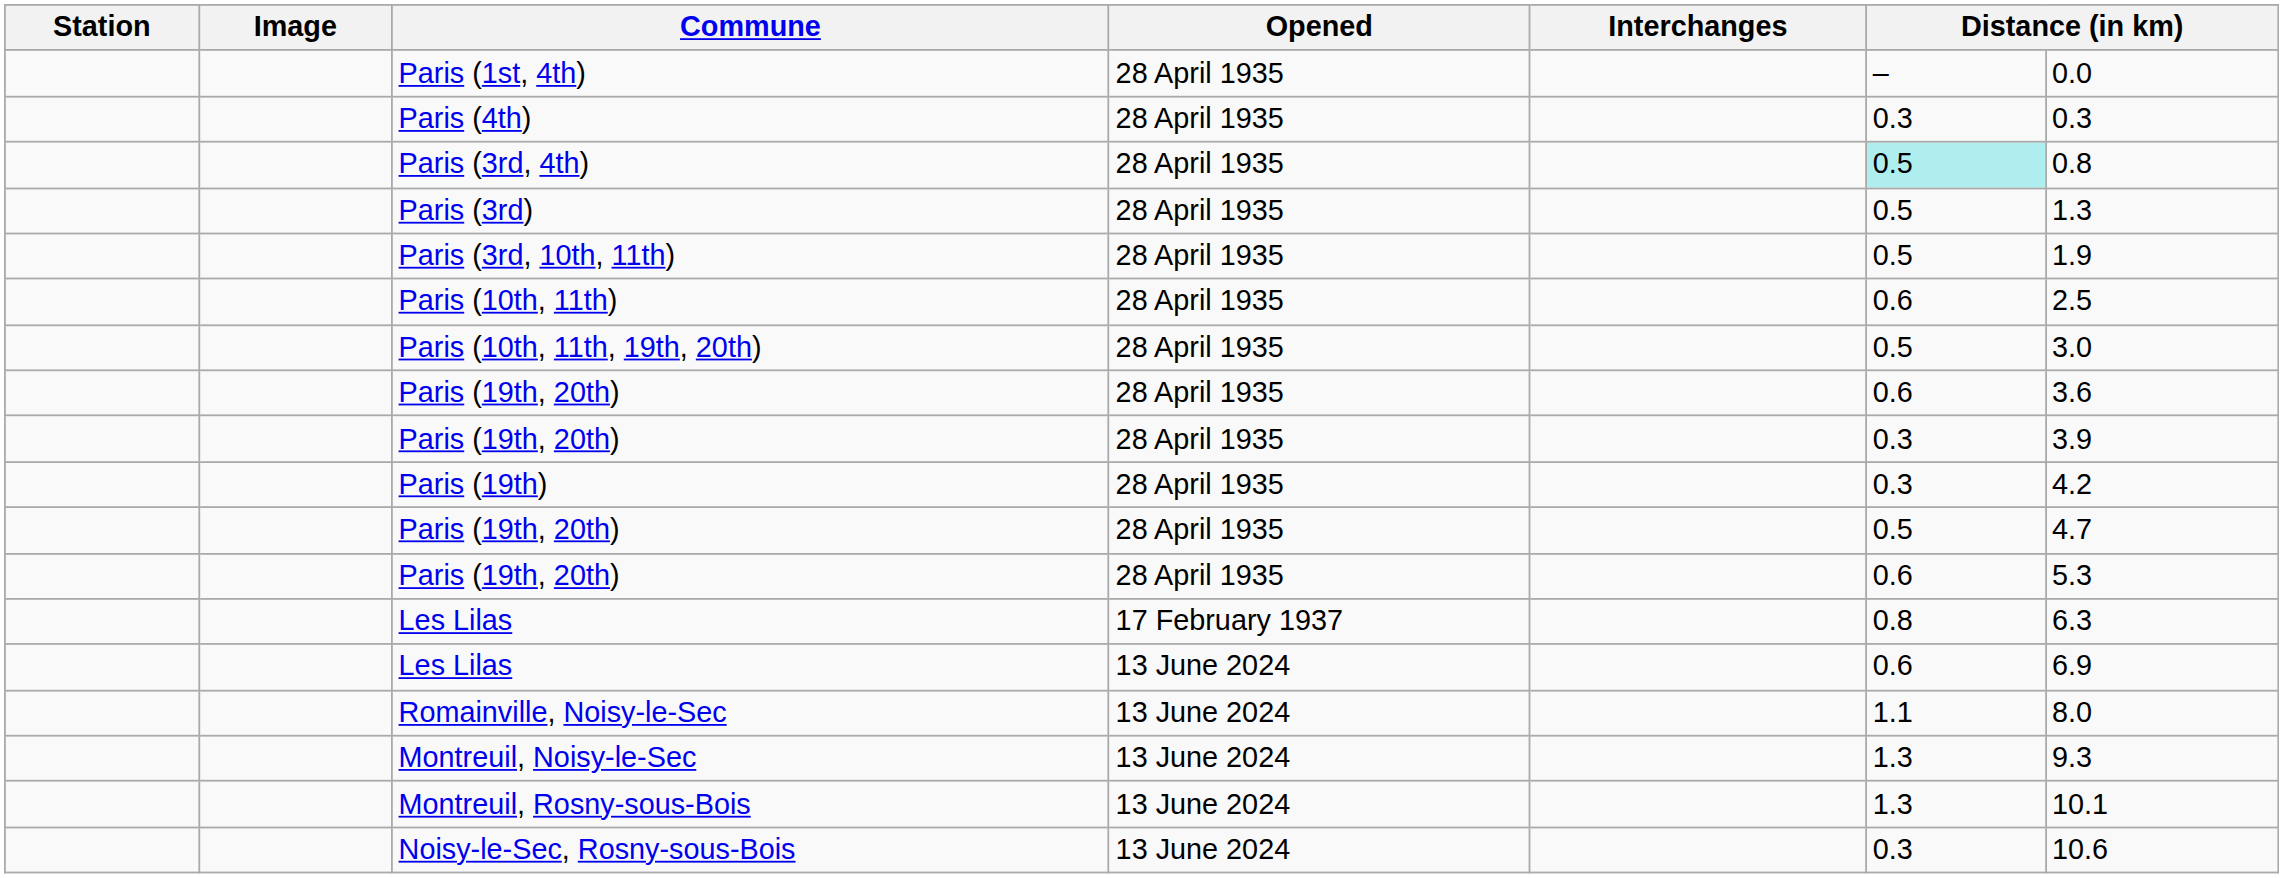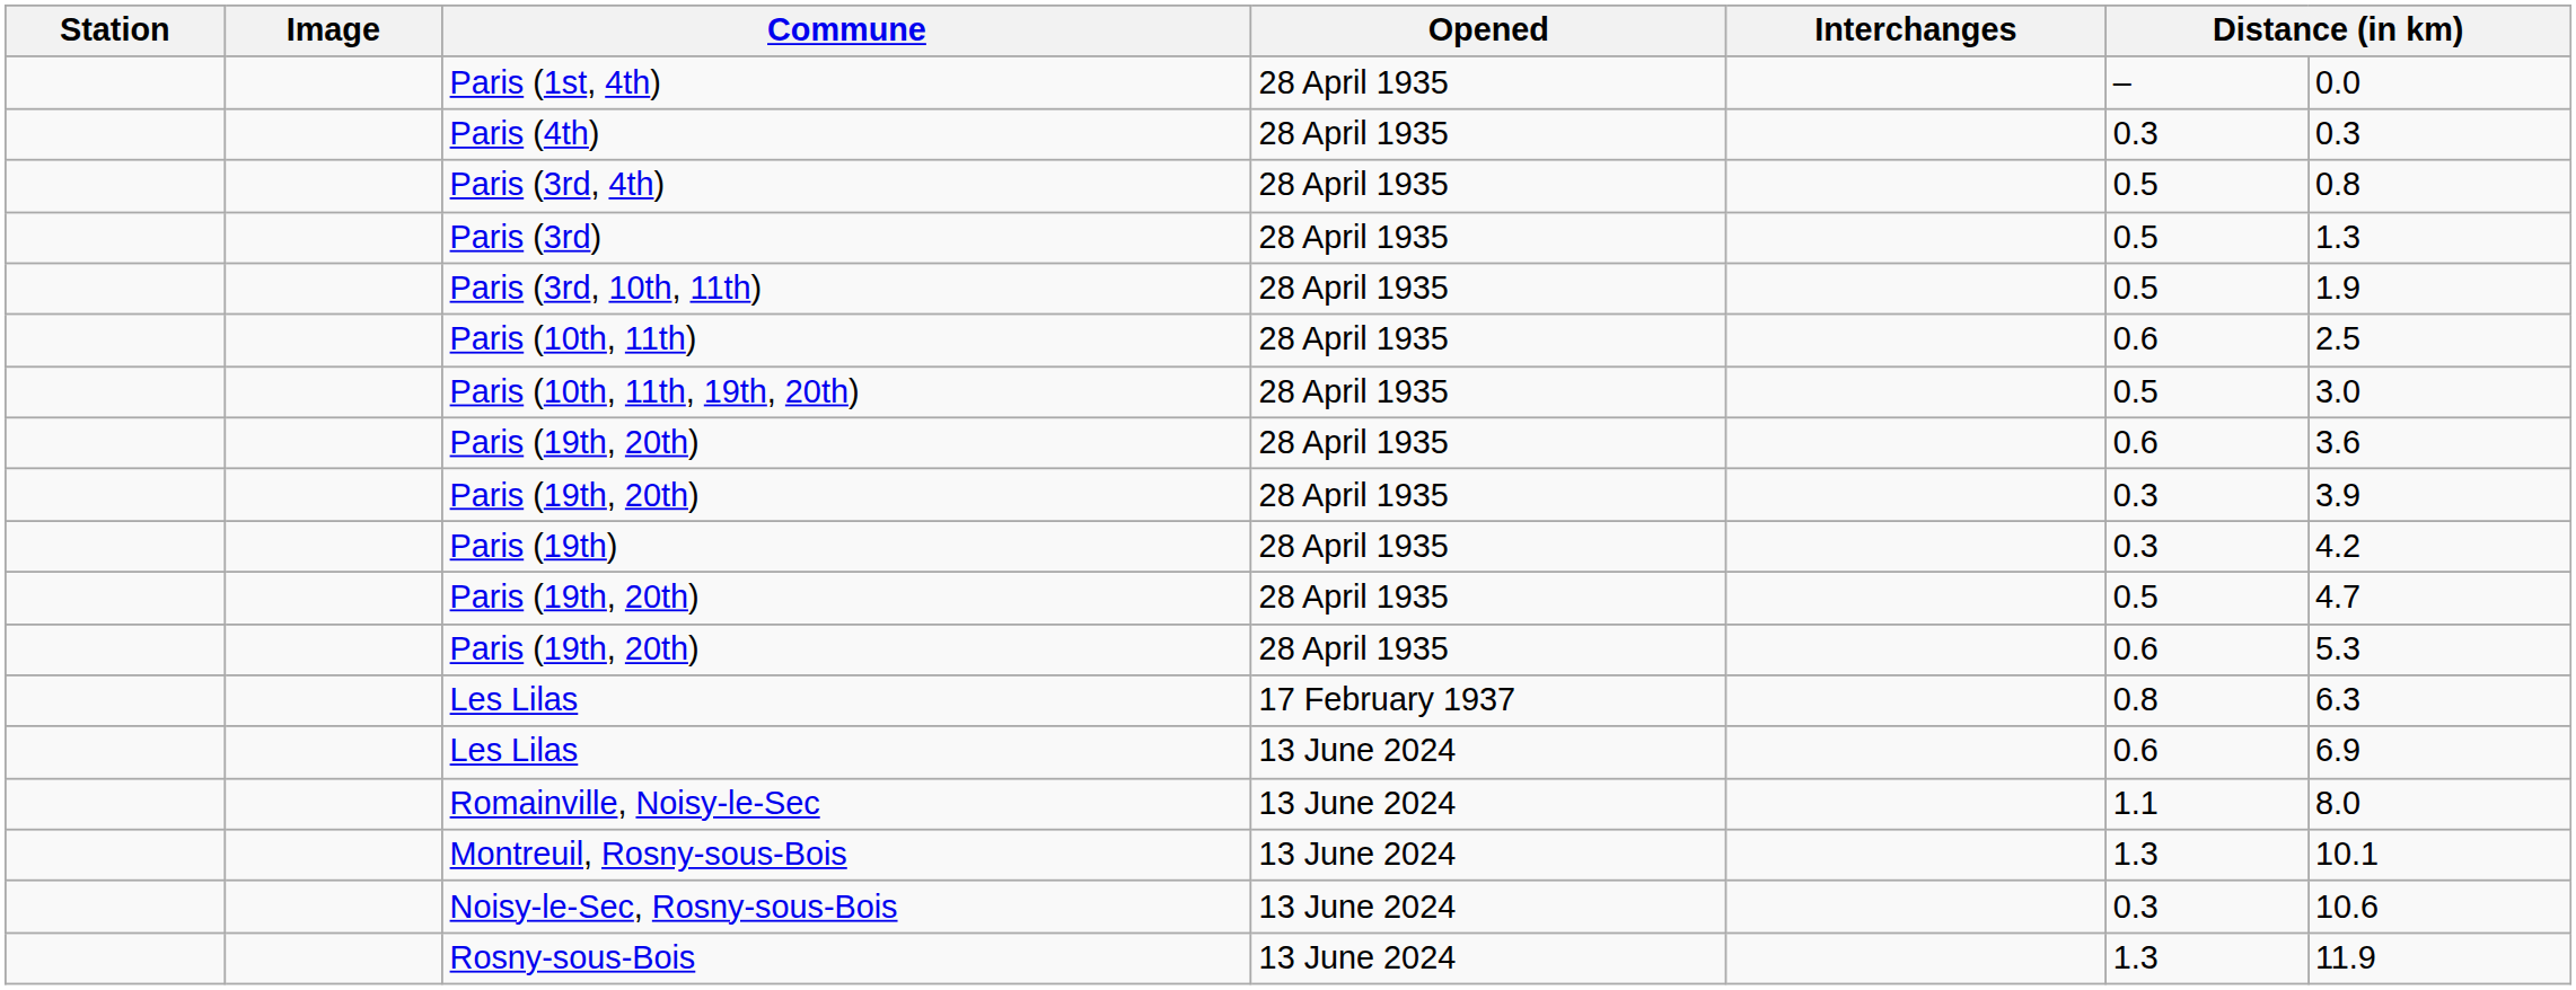 <table class="wikitable sortable" style="width:100%">
 <tr>
 <th>Station</th>
 <th style="width:100px" class="unsortable">Image</th>
 <th><a href='#'>Commune</a></th>
 <th data-sort-type="date">Opened</th>
 <th class="unsortable">Interchanges</th>
 <th colspan="2">Distance (in km)</th>
 </tr>
 <tr>
 <td><strong></strong></td>
 <td></td>
 <td><a href='#'>Paris</a> (<a href='#'>1st</a>, <a href='#'>4th</a>)</td>
 <td>28 April 1935</td>
 <td>    <br>    </td>
 <td>–</td>
 <td>0.0</td>
 </tr>
 <tr>
 <td><strong></strong></td>
 <td></td>
 <td><a href='#'>Paris</a> (<a href='#'>4th</a>)</td>
 <td>28 April 1935</td>
 <td> </td>
 <td>0.3</td>
 <td>0.3</td>
 </tr>
 <tr>
 <td><strong></strong><br><strong></strong></td>
 <td></td>
 <td><a href='#'>Paris</a> (<a href='#'>3rd</a>, <a href='#'>4th</a>)</td>
 <td>28 April 1935</td>
 <td></td>
-<td style="background: paleturquoise;">0.5</td>
+<td>0.5</td>
 <td>0.8</td>
 </tr>
 <tr>
 <td><strong></strong></td>
 <td></td>
 <td><a href='#'>Paris</a> (<a href='#'>3rd</a>)</td>
 <td>28 April 1935</td>
 <td> </td>
 <td>0.5</td>
 <td>1.3</td>
 </tr>
 <tr>
 <td><strong></strong></td>
 <td></td>
 <td><a href='#'>Paris</a> (<a href='#'>3rd</a>, <a href='#'>10th</a>, <a href='#'>11th</a>)</td>
 <td>28 April 1935</td>
 <td>    </td>
 <td>0.5</td>
 <td>1.9</td>
 </tr>
 <tr>
 <td><strong></strong><br><strong></strong></td>
 <td></td>
 <td><a href='#'>Paris</a> (<a href='#'>10th</a>, <a href='#'>11th</a>)</td>
 <td>28 April 1935</td>
 <td></td>
 <td>0.6</td>
 <td>2.5</td>
 </tr>
 <tr>
 <td><strong></strong></td>
 <td></td>
 <td><a href='#'>Paris</a> (<a href='#'>10th</a>, <a href='#'>11th</a>, <a href='#'>19th</a>, <a href='#'>20th</a>)</td>
 <td>28 April 1935</td>
 <td> </td>
 <td>0.5</td>
 <td>3.0</td>
 </tr>
 <tr>
 <td><strong></strong></td>
 <td></td>
 <td><a href='#'>Paris</a> (<a href='#'>19th</a>, <a href='#'>20th</a>)</td>
 <td>28 April 1935</td>
 <td></td>
 <td>0.6</td>
 <td>3.6</td>
 </tr>
 <tr>
 <td><strong></strong></td>
 <td></td>
 <td><a href='#'>Paris</a> (<a href='#'>19th</a>, <a href='#'>20th</a>)</td>
 <td>28 April 1935</td>
 <td></td>
 <td>0.3</td>
 <td>3.9</td>
 </tr>
 <tr>
 <td><strong></strong></td>
 <td></td>
 <td><a href='#'>Paris</a> (<a href='#'>19th</a>)</td>
 <td>28 April 1935</td>
 <td> </td>
 <td>0.3</td>
 <td>4.2</td>
 </tr>
 <tr>
 <td><strong></strong></td>
 <td></td>
 <td><a href='#'>Paris</a> (<a href='#'>19th</a>, <a href='#'>20th</a>)</td>
 <td>28 April 1935</td>
 <td></td>
 <td>0.5</td>
 <td>4.7</td>
 </tr>
 <tr>
 <td><strong></strong></td>
 <td></td>
 <td><a href='#'>Paris</a> (<a href='#'>19th</a>, <a href='#'>20th</a>)</td>
 <td>28 April 1935</td>
 <td> <br>  </td>
 <td>0.6</td>
 <td>5.3</td>
 </tr>
 <tr>
 <td><strong></strong></td>
 <td></td>
 <td><a href='#'>Les Lilas</a></td>
 <td>17 February 1937</td>
 <td></td>
 <td>0.8</td>
 <td>6.3</td>
 </tr>
 <tr>
 <td><strong></strong></td>
 <td></td>
 <td><a href='#'>Les Lilas</a></td>
 <td>13 June 2024</td>
 <td></td>
 <td>0.6</td>
 <td>6.9</td>
 </tr>
 <tr>
 <td><strong></strong></td>
 <td></td>
 <td><a href='#'>Romainville</a>, <a href='#'>Noisy-le-Sec</a></td>
 <td>13 June 2024</td>
 <td></td>
 <td>1.1</td>
 <td>8.0</td>
 </tr>
 <tr>
-<td><strong></strong></td>
-<td></td>
-<td><a href='#'>Montreuil</a>, <a href='#'>Noisy-le-Sec</a></td>
-<td>13 June 2024</td>
-<td></td>
-<td>1.3</td>
-<td>9.3</td>
-</tr>
-<tr>
 <td><strong></strong><br><strong></strong></td>
 <td></td>
 <td><a href='#'>Montreuil</a>, <a href='#'>Rosny-sous-Bois</a></td>
 <td>13 June 2024</td>
 <td></td>
 <td>1.3</td>
 <td>10.1</td>
 </tr>
 <tr>
 <td><strong></strong><br><strong></strong></td>
 <td></td>
 <td><a href='#'>Noisy-le-Sec</a>, <a href='#'>Rosny-sous-Bois</a></td>
 <td>13 June 2024</td>
 <td></td>
 <td>0.3</td>
 <td>10.6</td>
 </tr>
+<tr>
+<td><strong></strong></td>
+<td></td>
+<td><a href='#'>Rosny-sous-Bois</a></td>
+<td>13 June 2024</td>
+<td> </td>
+<td>1.3</td>
+<td>11.9</td>
+</tr>
 </table>
